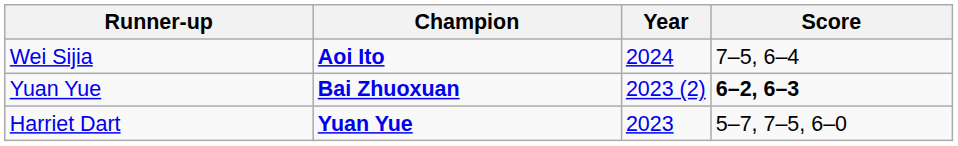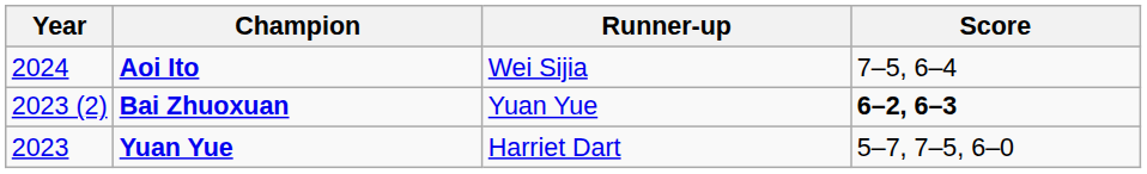 <table class="wikitable" style="font-size:90%">
 <tr>
+<th>Year</th>
+<th width="200">Champion</th>
 <th width="200">Runner-up</th>
-<th width="200">Champion</th>
-<th>Year</th>
 <th width="155">Score</th>
 </tr>
 <tr>
+<td><a href='#'>2024</a></td>
+<td> <strong><a href='#'>Aoi Ito</a></strong></td>
 <td> <a href='#'>Wei Sijia</a></td>
-<td> <strong><a href='#'>Aoi Ito</a></strong></td>
-<td><a href='#'>2024</a></td>
 <td>7–5, 6–4</td>
 </tr>
 <tr>
+<td><a href='#'>2023 (2)</a></td>
+<td> <strong><a href='#'>Bai Zhuoxuan</a></strong></td>
 <td> <a href='#'>Yuan Yue</a></td>
-<td> <strong><a href='#'>Bai Zhuoxuan</a></strong></td>
-<td><a href='#'>2023 (2)</a></td>
 <td><strong>6–2, 6–3</strong></td>
 </tr>
 <tr>
+<td><a href='#'>2023</a></td>
+<td> <strong><a href='#'>Yuan Yue</a></strong></td>
 <td> <a href='#'>Harriet Dart</a></td>
-<td> <strong><a href='#'>Yuan Yue</a></strong></td>
-<td><a href='#'>2023</a></td>
 <td>5–7, 7–5, 6–0</td>
 </tr>
 </table>
